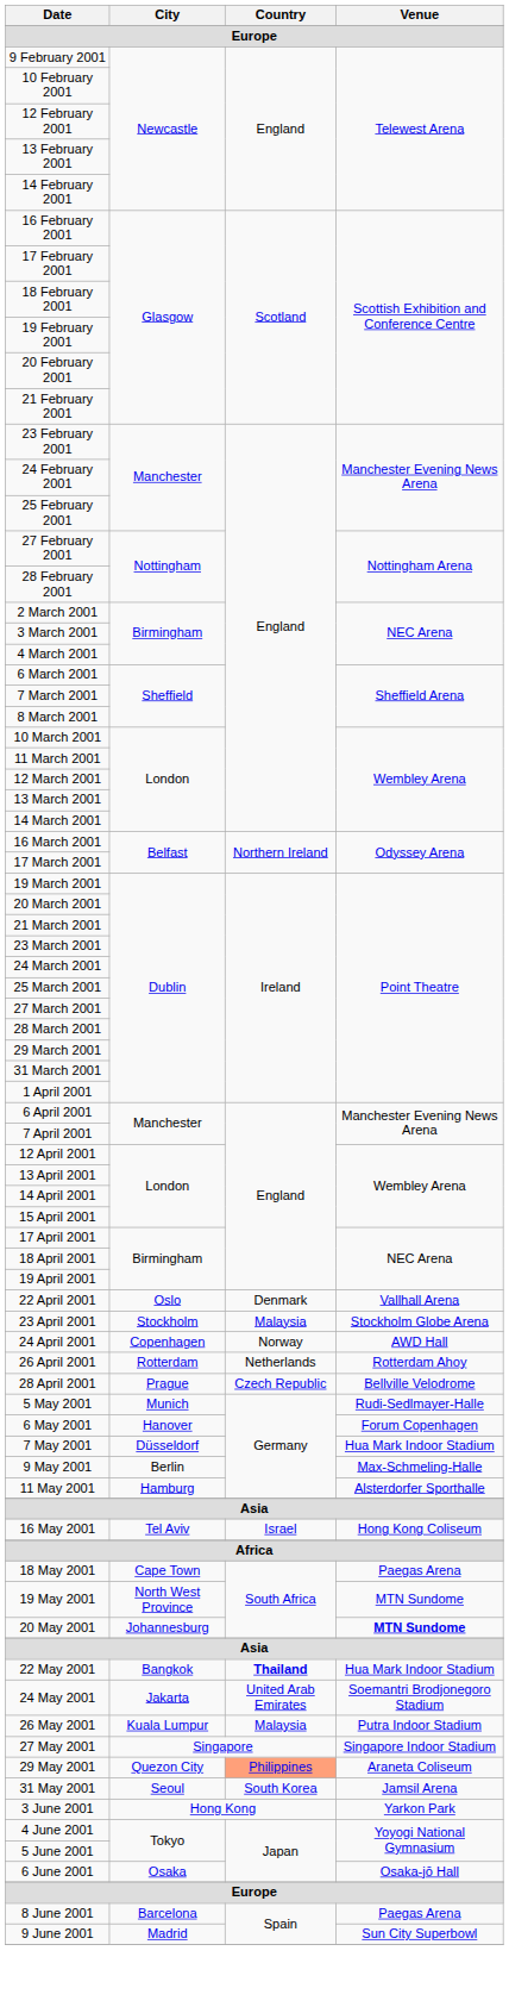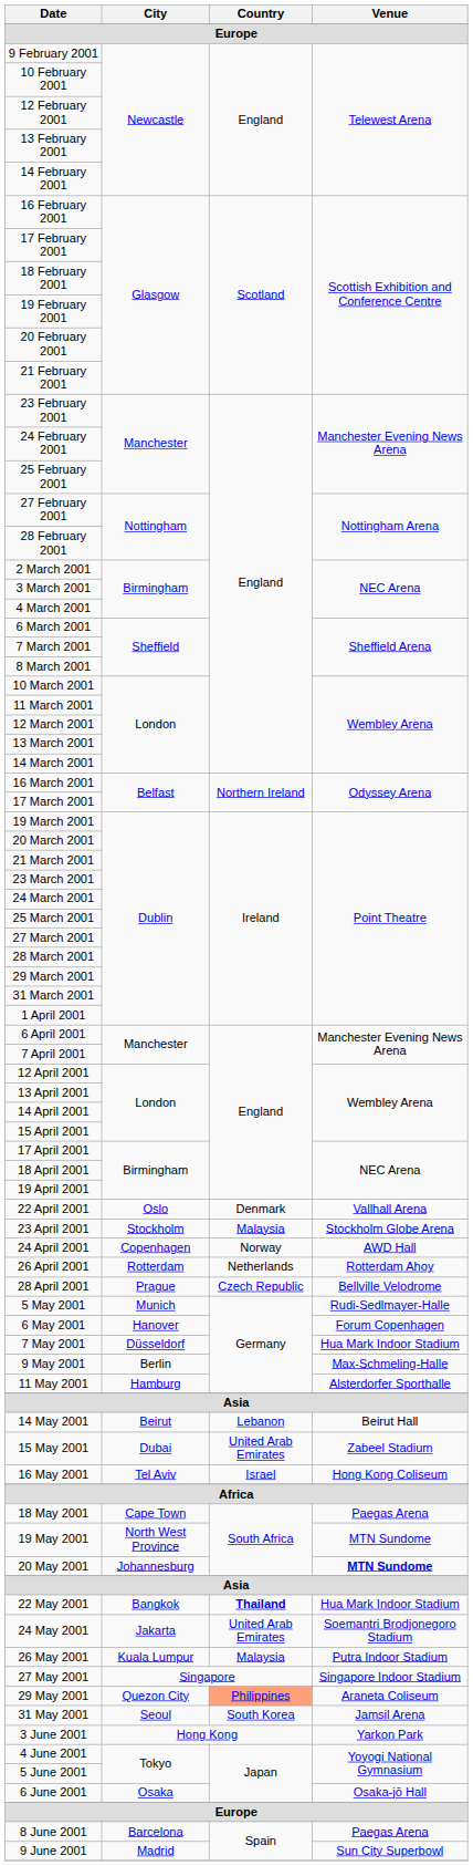 <table class="wikitable" style="text-align:center;">
 <tr>
 <th width="150">Date</th>
 <th width="150">City</th>
 <th width="150">Country</th>
 <th width="250">Venue</th>
 </tr>
 <tr>
 </tr>
 <tr style="background:#ddd;">
 <td colspan="4" style="text-align:center;"><strong>Europe</strong></td>
 </tr>
 <tr>
 <td>9 February 2001</td>
 <td rowspan="5"><a href='#'>Newcastle</a></td>
 <td rowspan="5">England</td>
 <td rowspan="5"><a href='#'>Telewest Arena</a></td>
 </tr>
 <tr>
 <td>10 February 2001</td>
 </tr>
 <tr>
 <td>12 February 2001</td>
 </tr>
 <tr>
 <td>13 February 2001</td>
 </tr>
 <tr>
 <td>14 February 2001</td>
 </tr>
 <tr>
 <td>16 February 2001</td>
 <td rowspan="6"><a href='#'>Glasgow</a></td>
 <td rowspan="6"><a href='#'>Scotland</a></td>
 <td rowspan="6"><a href='#'>Scottish Exhibition and Conference Centre</a></td>
 </tr>
 <tr>
 <td>17 February 2001</td>
 </tr>
 <tr>
 <td>18 February 2001</td>
 </tr>
 <tr>
 <td>19 February 2001</td>
 </tr>
 <tr>
 <td>20 February 2001</td>
 </tr>
 <tr>
 <td>21 February 2001</td>
 </tr>
 <tr>
 <td>23 February 2001</td>
 <td rowspan="3"><a href='#'>Manchester</a></td>
 <td rowspan="16">England</td>
 <td rowspan="3"><a href='#'>Manchester Evening News Arena</a></td>
 </tr>
 <tr>
 <td>24 February 2001</td>
 </tr>
 <tr>
 <td>25 February 2001</td>
 </tr>
 <tr>
 <td>27 February 2001</td>
 <td rowspan="2"><a href='#'>Nottingham</a></td>
 <td rowspan="2"><a href='#'>Nottingham Arena</a></td>
 </tr>
 <tr>
 <td>28 February 2001</td>
 </tr>
 <tr>
 <td>2 March 2001</td>
 <td rowspan="3"><a href='#'>Birmingham</a></td>
 <td rowspan="3"><a href='#'>NEC Arena</a></td>
 </tr>
 <tr>
 <td>3 March 2001</td>
 </tr>
 <tr>
 <td>4 March 2001</td>
 </tr>
 <tr>
 <td>6 March 2001</td>
 <td rowspan="3"><a href='#'>Sheffield</a></td>
 <td rowspan="3"><a href='#'>Sheffield Arena</a></td>
 </tr>
 <tr>
 <td>7 March 2001</td>
 </tr>
 <tr>
 <td>8 March 2001</td>
 </tr>
 <tr>
 <td>10 March 2001</td>
 <td rowspan="5">London</td>
 <td rowspan="5"><a href='#'>Wembley Arena</a></td>
 </tr>
 <tr>
 <td>11 March 2001</td>
 </tr>
 <tr>
 <td>12 March 2001</td>
 </tr>
 <tr>
 <td>13 March 2001</td>
 </tr>
 <tr>
 <td>14 March 2001</td>
 </tr>
 <tr>
 <td>16 March 2001</td>
 <td rowspan="2"><a href='#'>Belfast</a></td>
 <td rowspan="2"><a href='#'>Northern Ireland</a></td>
 <td rowspan="2"><a href='#'>Odyssey Arena</a></td>
 </tr>
 <tr>
 <td>17 March 2001</td>
 </tr>
 <tr>
 <td>19 March 2001</td>
 <td rowspan="11"><a href='#'>Dublin</a></td>
 <td rowspan="11">Ireland</td>
 <td rowspan="11"><a href='#'>Point Theatre</a></td>
 </tr>
 <tr>
 <td>20 March 2001</td>
 </tr>
 <tr>
 <td>21 March 2001</td>
 </tr>
 <tr>
 <td>23 March 2001</td>
 </tr>
 <tr>
 <td>24 March 2001</td>
 </tr>
 <tr>
 <td>25 March 2001</td>
 </tr>
 <tr>
 <td>27 March 2001</td>
 </tr>
 <tr>
 <td>28 March 2001</td>
 </tr>
 <tr>
 <td>29 March 2001</td>
 </tr>
 <tr>
 <td>31 March 2001</td>
 </tr>
 <tr>
 <td>1 April 2001</td>
 </tr>
 <tr>
 <td>6 April 2001</td>
 <td rowspan="2">Manchester</td>
 <td rowspan="9">England</td>
 <td rowspan="2">Manchester Evening News Arena</td>
 </tr>
 <tr>
 <td>7 April 2001</td>
 </tr>
 <tr>
 <td>12 April 2001</td>
 <td rowspan="4">London</td>
 <td rowspan="4">Wembley Arena</td>
 </tr>
 <tr>
 <td>13 April 2001</td>
 </tr>
 <tr>
 <td>14 April 2001</td>
 </tr>
 <tr>
 <td>15 April 2001</td>
 </tr>
 <tr>
 <td>17 April 2001</td>
 <td rowspan="3">Birmingham</td>
 <td rowspan="3">NEC Arena</td>
 </tr>
 <tr>
 <td>18 April 2001</td>
 </tr>
 <tr>
 <td>19 April 2001</td>
 </tr>
 <tr>
 <td>22 April 2001</td>
 <td><a href='#'>Oslo</a></td>
 <td>Denmark</td>
 <td><a href='#'>Vallhall Arena</a></td>
 </tr>
 <tr>
 <td>23 April 2001</td>
 <td><a href='#'>Stockholm</a></td>
 <td><a href='#'>Malaysia</a></td>
 <td><a href='#'>Stockholm Globe Arena</a></td>
 </tr>
 <tr>
 <td>24 April 2001</td>
 <td><a href='#'>Copenhagen</a></td>
 <td>Norway</td>
 <td><a href='#'>AWD Hall</a></td>
 </tr>
 <tr>
 <td>26 April 2001</td>
 <td><a href='#'>Rotterdam</a></td>
 <td>Netherlands</td>
 <td><a href='#'>Rotterdam Ahoy</a></td>
 </tr>
 <tr>
 <td>28 April 2001</td>
 <td><a href='#'>Prague</a></td>
 <td><a href='#'>Czech Republic</a></td>
 <td><a href='#'>Bellville Velodrome</a></td>
 </tr>
 <tr>
 <td>5 May 2001</td>
 <td><a href='#'>Munich</a></td>
 <td rowspan="5">Germany</td>
 <td><a href='#'>Rudi-Sedlmayer-Halle</a></td>
 </tr>
 <tr>
 <td>6 May 2001</td>
 <td><a href='#'>Hanover</a></td>
 <td><a href='#'>Forum Copenhagen</a></td>
 </tr>
 <tr>
 <td>7 May 2001</td>
 <td><a href='#'>Düsseldorf</a></td>
 <td><a href='#'>Hua Mark Indoor Stadium</a></td>
 </tr>
 <tr>
 <td>9 May 2001</td>
 <td>Berlin</td>
 <td><a href='#'>Max-Schmeling-Halle</a></td>
 </tr>
 <tr>
 <td>11 May 2001</td>
 <td><a href='#'>Hamburg</a></td>
 <td><a href='#'>Alsterdorfer Sporthalle</a></td>
 </tr>
 <tr>
 </tr>
 <tr style="background:#ddd;">
 <td colspan="4" style="text-align:center;"><strong>Asia</strong></td>
 </tr>
 <tr>
+<td>14 May 2001</td>
+<td><a href='#'>Beirut</a></td>
+<td><a href='#'>Lebanon</a></td>
+<td>Beirut Hall</td>
+</tr>
+<tr>
+<td>15 May 2001</td>
+<td><a href='#'>Dubai</a></td>
+<td><a href='#'>United Arab Emirates</a></td>
+<td><a href='#'>Zabeel Stadium</a></td>
+</tr>
+<tr>
 <td>16 May 2001</td>
 <td><a href='#'>Tel Aviv</a></td>
 <td><a href='#'>Israel</a></td>
 <td><a href='#'>Hong Kong Coliseum</a></td>
 </tr>
 <tr>
 </tr>
 <tr style="background:#ddd;">
 <td colspan="4" style="text-align:center;"><strong>Africa</strong></td>
 </tr>
 <tr>
 <td>18 May 2001</td>
 <td><a href='#'>Cape Town</a></td>
 <td rowspan="3"><a href='#'>South Africa</a></td>
 <td><a href='#'>Paegas Arena</a></td>
 </tr>
 <tr>
 <td>19 May 2001</td>
 <td><a href='#'>North West Province</a></td>
 <td><a href='#'>MTN Sundome</a></td>
 </tr>
 <tr>
 <td>20 May 2001</td>
 <td><a href='#'>Johannesburg</a></td>
 <td><strong><a href='#'>MTN Sundome</a></strong></td>
 </tr>
 <tr>
 </tr>
 <tr style="background:#ddd;">
 <td colspan="4" style="text-align:center;"><strong>Asia</strong></td>
 </tr>
 <tr>
 <td>22 May 2001</td>
 <td><a href='#'>Bangkok</a></td>
 <td><strong><a href='#'>Thailand</a></strong></td>
 <td><a href='#'>Hua Mark Indoor Stadium</a></td>
 </tr>
 <tr>
 <td>24 May 2001</td>
 <td><a href='#'>Jakarta</a></td>
 <td><a href='#'>United Arab Emirates</a></td>
 <td><a href='#'>Soemantri Brodjonegoro Stadium</a></td>
 </tr>
 <tr>
 <td>26 May 2001</td>
 <td><a href='#'>Kuala Lumpur</a></td>
 <td><a href='#'>Malaysia</a></td>
 <td><a href='#'>Putra Indoor Stadium</a></td>
 </tr>
 <tr>
 <td>27 May 2001</td>
 <td colspan="2"><a href='#'>Singapore</a></td>
 <td><a href='#'>Singapore Indoor Stadium</a></td>
 </tr>
 <tr>
 <td>29 May 2001</td>
 <td><a href='#'>Quezon City</a></td>
 <td style="background: lightsalmon;"><a href='#'>Philippines</a></td>
 <td><a href='#'>Araneta Coliseum</a></td>
 </tr>
 <tr>
 <td>31 May 2001</td>
 <td><a href='#'>Seoul</a></td>
 <td><a href='#'>South Korea</a></td>
 <td><a href='#'>Jamsil Arena</a></td>
 </tr>
 <tr>
 <td>3 June 2001</td>
 <td colspan="2"><a href='#'>Hong Kong</a></td>
 <td><a href='#'>Yarkon Park</a></td>
 </tr>
 <tr>
 <td>4 June 2001</td>
 <td rowspan="2">Tokyo</td>
 <td rowspan="3">Japan</td>
 <td rowspan="2"><a href='#'>Yoyogi National Gymnasium</a></td>
 </tr>
 <tr>
 <td>5 June 2001</td>
 </tr>
 <tr>
 <td>6 June 2001</td>
 <td><a href='#'>Osaka</a></td>
 <td><a href='#'>Osaka-jō Hall</a></td>
 </tr>
 <tr>
 </tr>
 <tr style="background:#ddd;">
 <td colspan="4" style="text-align:center;"><strong>Europe</strong></td>
 </tr>
 <tr>
 <td>8 June 2001</td>
 <td><a href='#'>Barcelona</a></td>
 <td rowspan="2">Spain</td>
 <td><a href='#'>Paegas Arena</a></td>
 </tr>
 <tr>
 <td>9 June 2001</td>
 <td><a href='#'>Madrid</a></td>
 <td><a href='#'>Sun City Superbowl</a></td>
 </tr>
 <tr>
 </tr>
 </table>
